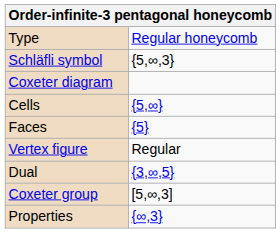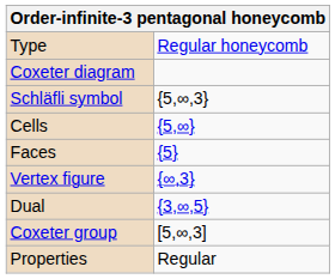 <table class="wikitable" align="right" style="margin-left:10px">
 <tr>
 <th bgcolor=#efdcc3 colspan=2>Order-infinite-3 pentagonal honeycomb</th>
 </tr>
 <tr>
 <td bgcolor=#efdcc3>Type</td>
 <td><a href='#'>Regular honeycomb</a></td>
 </tr>
 <tr>
+<td bgcolor=#efdcc3><a href='#'>Coxeter diagram</a></td>
+<td></td>
+</tr>
+<tr>
 <td bgcolor=#efdcc3><a href='#'>Schläfli symbol</a></td>
 <td>{5,∞,3}</td>
-</tr>
-<tr>
-<td bgcolor=#efdcc3><a href='#'>Coxeter diagram</a></td>
-<td></td>
 </tr>
 <tr>
 <td bgcolor=#efdcc3>Cells</td>
 <td><a href='#'>{5,∞}</a> </td>
 </tr>
 <tr>
 <td bgcolor=#efdcc3>Faces</td>
 <td><a href='#'>{5}</a></td>
 </tr>
 <tr>
 <td bgcolor=#efdcc3><a href='#'>Vertex figure</a></td>
-<td>Regular</td>
+<td><a href='#'>{∞,3}</a></td>
 </tr>
 <tr>
 <td bgcolor=#efdcc3>Dual</td>
 <td><a href='#'>{3,∞,5}</a></td>
 </tr>
 <tr>
 <td bgcolor=#efdcc3><a href='#'>Coxeter group</a></td>
 <td>[5,∞,3]</td>
 </tr>
 <tr>
 <td bgcolor=#efdcc3>Properties</td>
-<td><a href='#'>{∞,3}</a></td>
+<td>Regular</td>
 </tr>
 </table>
